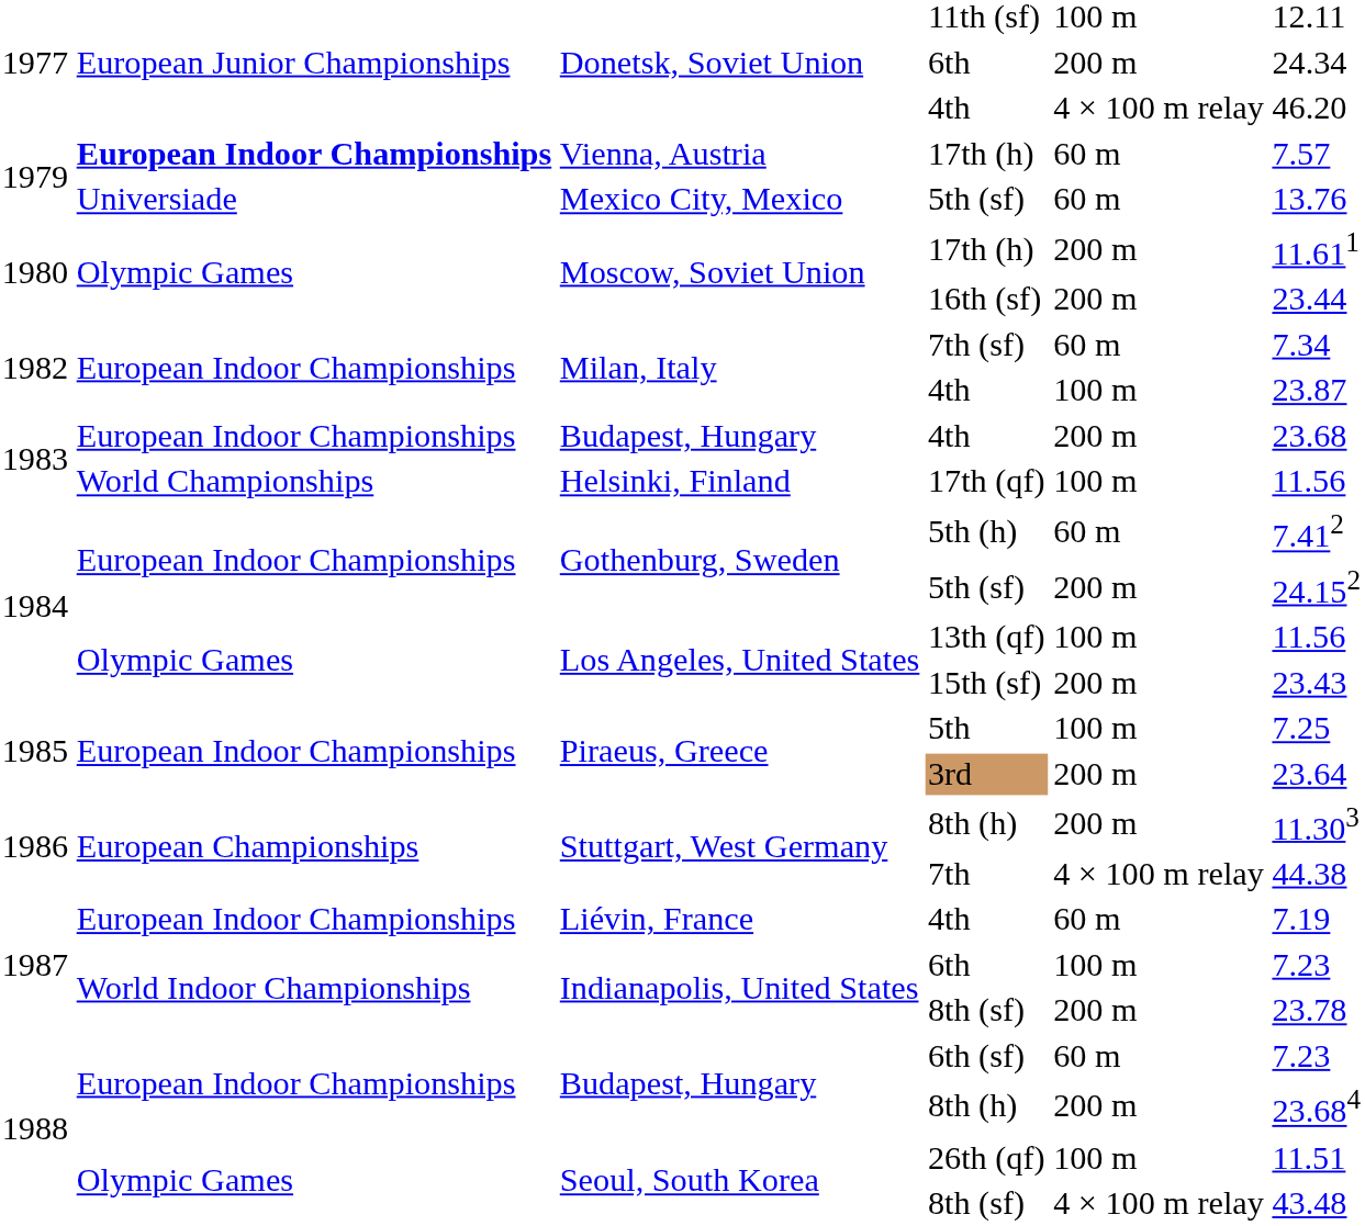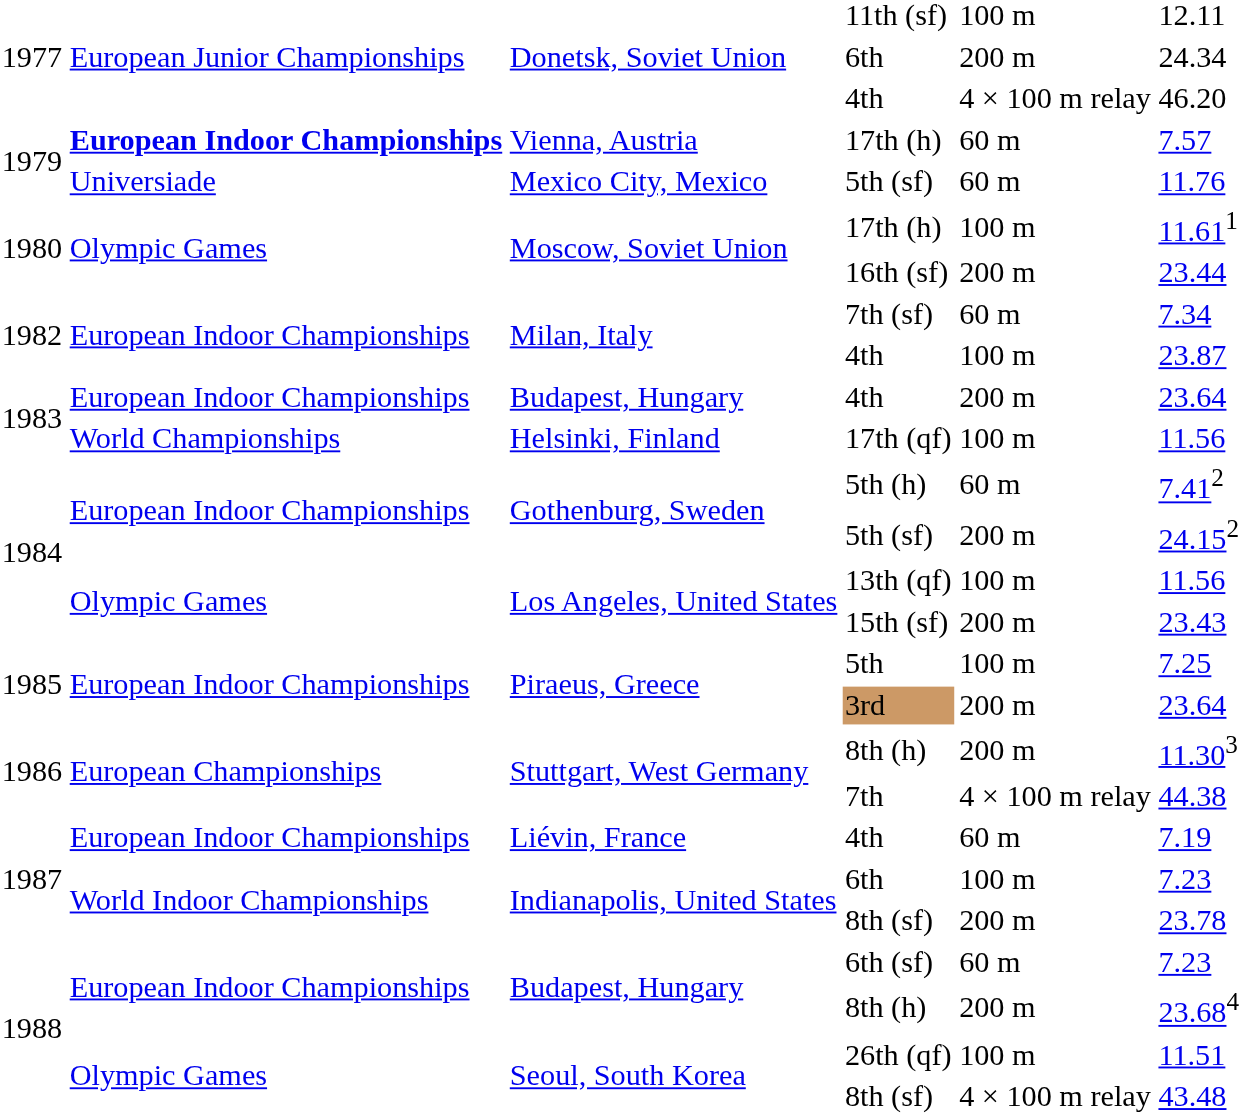 <table>
 <tr>
 <td rowspan=3>1977</td>
 <td rowspan=3><a href='#'>European Junior Championships</a></td>
 <td rowspan=3><a href='#'>Donetsk, Soviet Union</a></td>
 <td>11th (sf)</td>
 <td>100 m</td>
 <td>12.11</td>
 </tr>
 <tr>
 <td>6th</td>
 <td>200 m</td>
 <td>24.34</td>
 </tr>
 <tr>
 <td>4th</td>
 <td>4 × 100 m relay</td>
 <td>46.20</td>
 </tr>
 <tr>
 <td rowspan=2>1979</td>
 <td><strong><a href='#'>European Indoor Championships</a></strong></td>
 <td><a href='#'>Vienna, Austria</a></td>
 <td>17th (h)</td>
 <td>60 m</td>
 <td><a href='#'>7.57</a></td>
 </tr>
 <tr>
 <td><a href='#'>Universiade</a></td>
 <td><a href='#'>Mexico City, Mexico</a></td>
 <td>5th (sf)</td>
 <td>60 m</td>
-<td><a href='#'>13.76</a></td>
+<td><a href='#'>11.76</a></td>
 </tr>
 <tr>
 <td rowspan=2>1980</td>
 <td rowspan=2><a href='#'>Olympic Games</a></td>
 <td rowspan=2><a href='#'>Moscow, Soviet Union</a></td>
 <td>17th (h)</td>
-<td>200 m</td>
+<td>100 m</td>
 <td><a href='#'>11.61</a><sup>1</sup></td>
 </tr>
 <tr>
 <td>16th (sf)</td>
 <td>200 m</td>
 <td><a href='#'>23.44</a></td>
 </tr>
 <tr>
 <td rowspan=2>1982</td>
 <td rowspan=2><a href='#'>European Indoor Championships</a></td>
 <td rowspan=2><a href='#'>Milan, Italy</a></td>
 <td>7th (sf)</td>
 <td>60 m</td>
 <td><a href='#'>7.34</a></td>
 </tr>
 <tr>
 <td>4th</td>
 <td>100 m</td>
 <td><a href='#'>23.87</a></td>
 </tr>
 <tr>
 <td rowspan=2>1983</td>
 <td><a href='#'>European Indoor Championships</a></td>
 <td><a href='#'>Budapest, Hungary</a></td>
 <td>4th</td>
 <td>200 m</td>
-<td><a href='#'>23.68</a></td>
+<td><a href='#'>23.64</a></td>
 </tr>
 <tr>
 <td><a href='#'>World Championships</a></td>
 <td><a href='#'>Helsinki, Finland</a></td>
 <td>17th (qf)</td>
 <td>100 m</td>
 <td><a href='#'>11.56</a></td>
 </tr>
 <tr>
 <td rowspan=4>1984</td>
 <td rowspan=2><a href='#'>European Indoor Championships</a></td>
 <td rowspan=2><a href='#'>Gothenburg, Sweden</a></td>
 <td>5th (h)</td>
 <td>60 m</td>
 <td><a href='#'>7.41</a><sup>2</sup></td>
 </tr>
 <tr>
 <td>5th (sf)</td>
 <td>200 m</td>
 <td><a href='#'>24.15</a><sup>2</sup></td>
 </tr>
 <tr>
 <td rowspan=2><a href='#'>Olympic Games</a></td>
 <td rowspan=2><a href='#'>Los Angeles, United States</a></td>
 <td>13th (qf)</td>
 <td>100 m</td>
 <td><a href='#'>11.56</a></td>
 </tr>
 <tr>
 <td>15th (sf)</td>
 <td>200 m</td>
 <td><a href='#'>23.43</a></td>
 </tr>
 <tr>
 <td rowspan=2>1985</td>
 <td rowspan=2><a href='#'>European Indoor Championships</a></td>
 <td rowspan=2><a href='#'>Piraeus, Greece</a></td>
 <td>5th</td>
 <td>100 m</td>
 <td><a href='#'>7.25</a></td>
 </tr>
 <tr>
 <td bgcolor=cc9966>3rd</td>
 <td>200 m</td>
 <td><a href='#'>23.64</a></td>
 </tr>
 <tr>
 <td rowspan=2>1986</td>
 <td rowspan=2><a href='#'>European Championships</a></td>
 <td rowspan=2><a href='#'>Stuttgart, West Germany</a></td>
 <td>8th (h)</td>
 <td>200 m</td>
 <td><a href='#'>11.30</a><sup>3</sup></td>
 </tr>
 <tr>
 <td>7th</td>
 <td>4 × 100 m relay</td>
 <td><a href='#'>44.38</a></td>
 </tr>
 <tr>
 <td rowspan=3>1987</td>
 <td><a href='#'>European Indoor Championships</a></td>
 <td><a href='#'>Liévin, France</a></td>
 <td>4th</td>
 <td>60 m</td>
 <td><a href='#'>7.19</a></td>
 </tr>
 <tr>
 <td rowspan=2><a href='#'>World Indoor Championships</a></td>
 <td rowspan=2><a href='#'>Indianapolis, United States</a></td>
 <td>6th</td>
 <td>100 m</td>
 <td><a href='#'>7.23</a></td>
 </tr>
 <tr>
 <td>8th (sf)</td>
 <td>200 m</td>
 <td><a href='#'>23.78</a></td>
 </tr>
 <tr>
 <td rowspan=4>1988</td>
 <td rowspan=2><a href='#'>European Indoor Championships</a></td>
 <td rowspan=2><a href='#'>Budapest, Hungary</a></td>
 <td>6th (sf)</td>
 <td>60 m</td>
 <td><a href='#'>7.23</a></td>
 </tr>
 <tr>
 <td>8th (h)</td>
 <td>200 m</td>
 <td><a href='#'>23.68</a><sup>4</sup></td>
 </tr>
 <tr>
 <td rowspan=2><a href='#'>Olympic Games</a></td>
 <td rowspan=2><a href='#'>Seoul, South Korea</a></td>
 <td>26th (qf)</td>
 <td>100 m</td>
 <td><a href='#'>11.51</a></td>
 </tr>
 <tr>
 <td>8th (sf)</td>
 <td>4 × 100 m relay</td>
 <td><a href='#'>43.48</a></td>
 </tr>
 </table>
